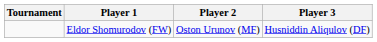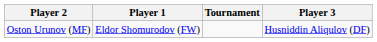 <table class="wikitable">
 <tr>
+<th>Player 2</th>
+<th>Player 1</th>
 <th>Tournament</th>
-<th>Player 1</th>
-<th>Player 2</th>
 <th>Player 3</th>
 </tr>
 <tr>
+<td><a href='#'>Oston Urunov</a> (<a href='#'>MF</a>)</td>
+<td><a href='#'>Eldor Shomurodov</a> (<a href='#'>FW</a>)</td>
 <td></td>
-<td><a href='#'>Eldor Shomurodov</a> (<a href='#'>FW</a>)</td>
-<td><a href='#'>Oston Urunov</a> (<a href='#'>MF</a>)</td>
 <td align="center"><a href='#'>Husniddin Aliqulov</a> (<a href='#'>DF</a>)</td>
 </tr>
 </table>
